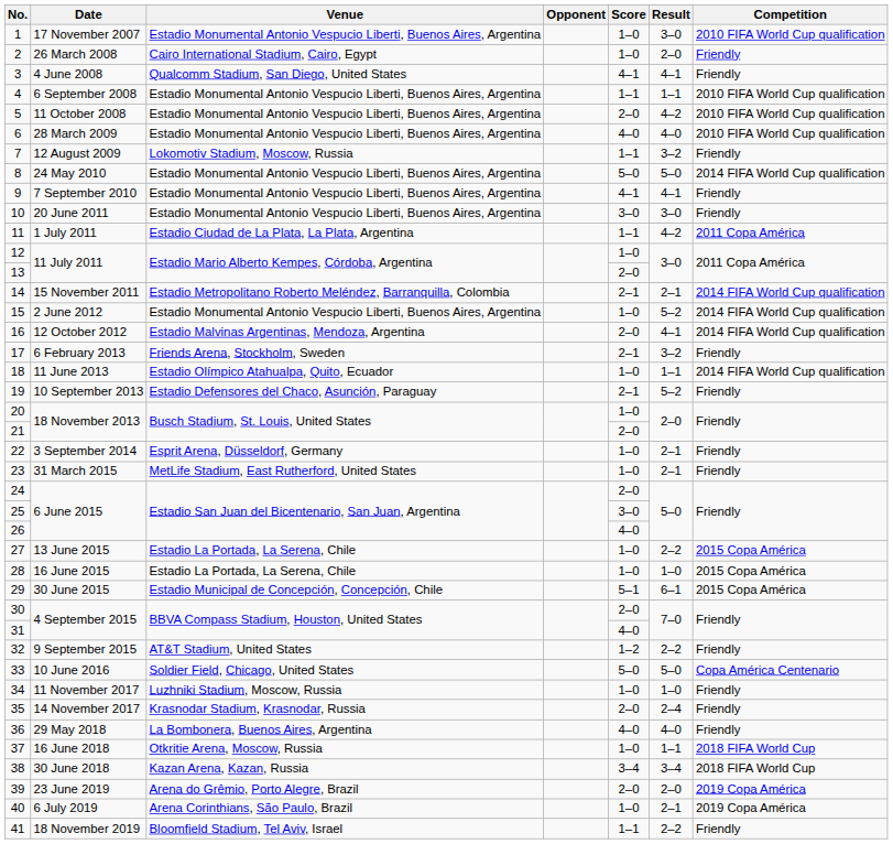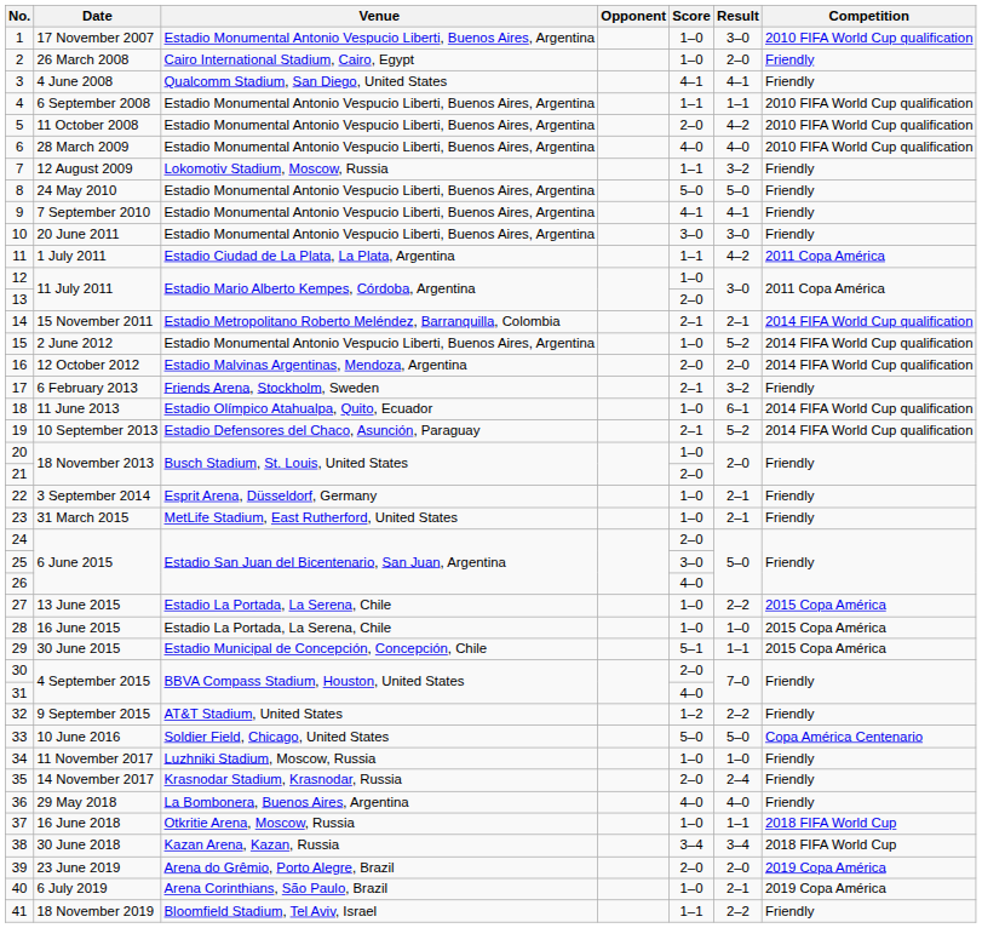 <table class="wikitable sortable">
 <tr>
 <th scope="col">No.</th>
 <th scope="col">Date</th>
 <th scope="col">Venue</th>
 <th scope="col">Opponent</th>
 <th scope="col">Score</th>
 <th scope="col">Result</th>
 <th scope="col">Competition</th>
 </tr>
 <tr>
 <td align="center">1</td>
 <td>17 November 2007</td>
 <td><a href='#'>Estadio Monumental Antonio Vespucio Liberti</a>, <a href='#'>Buenos Aires</a>, Argentina</td>
 <td></td>
 <td align="center">1–0</td>
 <td align="center">3–0</td>
 <td><a href='#'>2010 FIFA World Cup qualification</a></td>
 </tr>
 <tr>
 <td align="center">2</td>
 <td>26 March 2008</td>
 <td><a href='#'>Cairo International Stadium</a>, <a href='#'>Cairo</a>, Egypt</td>
 <td></td>
 <td align="center">1–0</td>
 <td align="center">2–0</td>
 <td><a href='#'>Friendly</a></td>
 </tr>
 <tr>
 <td align="center">3</td>
 <td>4 June 2008</td>
 <td><a href='#'>Qualcomm Stadium</a>, <a href='#'>San Diego</a>, United States</td>
 <td></td>
 <td align="center">4–1</td>
 <td align="center">4–1</td>
 <td>Friendly</td>
 </tr>
 <tr>
 <td align="center">4</td>
 <td>6 September 2008</td>
 <td>Estadio Monumental Antonio Vespucio Liberti, Buenos Aires, Argentina</td>
 <td></td>
 <td align="center">1–1</td>
 <td align="center">1–1</td>
 <td>2010 FIFA World Cup qualification</td>
 </tr>
 <tr>
 <td align="center">5</td>
 <td>11 October 2008</td>
 <td>Estadio Monumental Antonio Vespucio Liberti, Buenos Aires, Argentina</td>
 <td></td>
 <td align="center">2–0</td>
 <td align="center">4–2</td>
 <td>2010 FIFA World Cup qualification</td>
 </tr>
 <tr>
 <td align="center">6</td>
 <td>28 March 2009</td>
 <td>Estadio Monumental Antonio Vespucio Liberti, Buenos Aires, Argentina</td>
 <td></td>
 <td align="center">4–0</td>
 <td align="center">4–0</td>
 <td>2010 FIFA World Cup qualification</td>
 </tr>
 <tr>
 <td align="center">7</td>
 <td>12 August 2009</td>
 <td><a href='#'>Lokomotiv Stadium</a>, <a href='#'>Moscow</a>, Russia</td>
 <td></td>
 <td align="center">1–1</td>
 <td align="center">3–2</td>
 <td>Friendly</td>
 </tr>
 <tr>
 <td align="center">8</td>
 <td>24 May 2010</td>
 <td>Estadio Monumental Antonio Vespucio Liberti, Buenos Aires, Argentina</td>
 <td></td>
 <td align="center">5–0</td>
 <td align="center">5–0</td>
-<td>2014 FIFA World Cup qualification</td>
+<td>Friendly</td>
 </tr>
 <tr>
 <td align="center">9</td>
 <td>7 September 2010</td>
 <td>Estadio Monumental Antonio Vespucio Liberti, Buenos Aires, Argentina</td>
 <td></td>
 <td align="center">4–1</td>
 <td align="center">4–1</td>
 <td>Friendly</td>
 </tr>
 <tr>
 <td align="center">10</td>
 <td>20 June 2011</td>
 <td>Estadio Monumental Antonio Vespucio Liberti, Buenos Aires, Argentina</td>
 <td></td>
 <td align="center">3–0</td>
 <td align="center">3–0</td>
 <td>Friendly</td>
 </tr>
 <tr>
 <td align="center">11</td>
 <td>1 July 2011</td>
 <td><a href='#'>Estadio Ciudad de La Plata</a>, <a href='#'>La Plata</a>, Argentina</td>
 <td></td>
 <td align="center">1–1</td>
 <td align="center">4–2</td>
 <td><a href='#'>2011 Copa América</a></td>
 </tr>
 <tr>
 <td align="center">12</td>
 <td rowspan="2">11 July 2011</td>
 <td rowspan="2"><a href='#'>Estadio Mario Alberto Kempes</a>, <a href='#'>Córdoba</a>, Argentina</td>
 <td rowspan="2"></td>
 <td align="center">1–0</td>
 <td rowspan="2" align="center">3–0</td>
 <td rowspan="2">2011 Copa América</td>
 </tr>
 <tr>
 <td align="center">13</td>
 <td align="center">2–0</td>
 </tr>
 <tr>
 <td align="center">14</td>
 <td>15 November 2011</td>
 <td><a href='#'>Estadio Metropolitano Roberto Meléndez</a>, <a href='#'>Barranquilla</a>, Colombia</td>
 <td></td>
 <td align="center">2–1</td>
 <td align="center">2–1</td>
 <td><a href='#'>2014 FIFA World Cup qualification</a></td>
 </tr>
 <tr>
 <td align="center">15</td>
 <td>2 June 2012</td>
 <td>Estadio Monumental Antonio Vespucio Liberti, Buenos Aires, Argentina</td>
 <td></td>
 <td align="center">1–0</td>
 <td align="center">5–2</td>
 <td>2014 FIFA World Cup qualification</td>
 </tr>
 <tr>
 <td align="center">16</td>
 <td>12 October 2012</td>
 <td><a href='#'>Estadio Malvinas Argentinas</a>, <a href='#'>Mendoza</a>, Argentina</td>
 <td></td>
 <td align="center">2–0</td>
-<td align="center">4–1</td>
+<td align="center">2–0</td>
 <td>2014 FIFA World Cup qualification</td>
 </tr>
 <tr>
 <td align="center">17</td>
 <td>6 February 2013</td>
 <td><a href='#'>Friends Arena</a>, <a href='#'>Stockholm</a>, Sweden</td>
 <td></td>
 <td align="center">2–1</td>
 <td align="center">3–2</td>
 <td>Friendly</td>
 </tr>
 <tr>
 <td align="center">18</td>
 <td>11 June 2013</td>
 <td><a href='#'>Estadio Olímpico Atahualpa</a>, <a href='#'>Quito</a>, Ecuador</td>
 <td></td>
 <td align="center">1–0</td>
-<td align="center">1–1</td>
+<td align="center">6–1</td>
 <td>2014 FIFA World Cup qualification</td>
 </tr>
 <tr>
 <td align="center">19</td>
 <td>10 September 2013</td>
 <td><a href='#'>Estadio Defensores del Chaco</a>, <a href='#'>Asunción</a>, Paraguay</td>
 <td></td>
 <td align="center">2–1</td>
 <td align="center">5–2</td>
-<td>Friendly</td>
+<td>2014 FIFA World Cup qualification</td>
 </tr>
 <tr>
 <td align="center">20</td>
 <td rowspan="2">18 November 2013</td>
 <td rowspan="2"><a href='#'>Busch Stadium</a>, <a href='#'>St. Louis</a>, United States</td>
 <td rowspan="2"></td>
 <td align="center">1–0</td>
 <td rowspan="2" align="center">2–0</td>
 <td rowspan="2">Friendly</td>
 </tr>
 <tr>
 <td align="center">21</td>
 <td align="center">2–0</td>
 </tr>
 <tr>
 <td align="center">22</td>
 <td>3 September 2014</td>
 <td><a href='#'>Esprit Arena</a>, <a href='#'>Düsseldorf</a>, Germany</td>
 <td></td>
 <td align="center">1–0</td>
 <td align="center">2–1</td>
 <td>Friendly</td>
 </tr>
 <tr>
 <td align="center">23</td>
 <td>31 March 2015</td>
 <td><a href='#'>MetLife Stadium</a>, <a href='#'>East Rutherford</a>, United States</td>
 <td></td>
 <td align="center">1–0</td>
 <td align="center">2–1</td>
 <td>Friendly</td>
 </tr>
 <tr>
 <td align="center">24</td>
 <td rowspan="3">6 June 2015</td>
 <td rowspan="3"><a href='#'>Estadio San Juan del Bicentenario</a>, <a href='#'>San Juan</a>, Argentina</td>
 <td rowspan="3"></td>
 <td align="center">2–0</td>
 <td rowspan=3 align="center">5–0</td>
 <td rowspan="3">Friendly</td>
 </tr>
 <tr>
 <td align="center">25</td>
 <td align="center">3–0</td>
 </tr>
 <tr>
 <td align="center">26</td>
 <td align="center">4–0</td>
 </tr>
 <tr>
 <td align="center">27</td>
 <td>13 June 2015</td>
 <td><a href='#'>Estadio La Portada</a>, <a href='#'>La Serena</a>, Chile</td>
 <td></td>
 <td align="center">1–0</td>
 <td align="center">2–2</td>
 <td><a href='#'>2015 Copa América</a></td>
 </tr>
 <tr>
 <td align="center">28</td>
 <td>16 June 2015</td>
 <td>Estadio La Portada, La Serena, Chile</td>
 <td></td>
 <td align="center">1–0</td>
 <td align="center">1–0</td>
 <td>2015 Copa América</td>
 </tr>
 <tr>
 <td align="center">29</td>
 <td>30 June 2015</td>
 <td><a href='#'>Estadio Municipal de Concepción</a>, <a href='#'>Concepción</a>, Chile</td>
 <td></td>
 <td align="center">5–1</td>
-<td align="center">6–1</td>
+<td align="center">1–1</td>
 <td>2015 Copa América</td>
 </tr>
 <tr>
 <td align="center">30</td>
 <td rowspan="2">4 September 2015</td>
 <td rowspan="2"><a href='#'>BBVA Compass Stadium</a>, <a href='#'>Houston</a>, United States</td>
 <td rowspan="2"></td>
 <td align="center">2–0</td>
 <td rowspan="2" align="center">7–0</td>
 <td rowspan="2">Friendly</td>
 </tr>
 <tr>
 <td align="center">31</td>
 <td align="center">4–0</td>
 </tr>
 <tr>
 <td align="center">32</td>
 <td>9 September 2015</td>
 <td><a href='#'>AT&T Stadium</a>, United States</td>
 <td></td>
 <td align="center">1–2</td>
 <td align="center">2–2</td>
 <td>Friendly</td>
 </tr>
 <tr>
 <td align="center">33</td>
 <td>10 June 2016</td>
 <td><a href='#'>Soldier Field</a>, <a href='#'>Chicago</a>, United States</td>
 <td></td>
 <td align="center">5–0</td>
 <td align="center">5–0</td>
 <td><a href='#'>Copa América Centenario</a></td>
 </tr>
 <tr>
 <td align="center">34</td>
 <td>11 November 2017</td>
 <td><a href='#'>Luzhniki Stadium</a>, Moscow, Russia</td>
 <td></td>
 <td align="center">1–0</td>
 <td align="center">1–0</td>
 <td>Friendly</td>
 </tr>
 <tr>
 <td align="center">35</td>
 <td>14 November 2017</td>
 <td><a href='#'>Krasnodar Stadium</a>, <a href='#'>Krasnodar</a>, Russia</td>
 <td></td>
 <td align="center">2–0</td>
 <td align="center">2–4</td>
 <td>Friendly</td>
 </tr>
 <tr>
 <td align="center">36</td>
 <td>29 May 2018</td>
 <td><a href='#'>La Bombonera</a>, <a href='#'>Buenos Aires</a>, Argentina</td>
 <td></td>
 <td align="center">4–0</td>
 <td align="center">4–0</td>
 <td>Friendly</td>
 </tr>
 <tr>
 <td align="center">37</td>
 <td>16 June 2018</td>
 <td><a href='#'>Otkritie Arena</a>, <a href='#'>Moscow</a>, Russia</td>
 <td></td>
 <td align="center">1–0</td>
 <td align="center">1–1</td>
 <td><a href='#'>2018 FIFA World Cup</a></td>
 </tr>
 <tr>
 <td align="center">38</td>
 <td>30 June 2018</td>
 <td><a href='#'>Kazan Arena</a>, <a href='#'>Kazan</a>, Russia</td>
 <td></td>
 <td align="center">3–4</td>
 <td align="center">3–4</td>
 <td>2018 FIFA World Cup</td>
 </tr>
 <tr>
 <td align="center">39</td>
 <td>23 June 2019</td>
 <td><a href='#'>Arena do Grêmio</a>, <a href='#'>Porto Alegre</a>, Brazil</td>
 <td></td>
 <td align="center">2–0</td>
 <td align="center">2–0</td>
 <td><a href='#'>2019 Copa América</a></td>
 </tr>
 <tr>
 <td align="center">40</td>
 <td>6 July 2019</td>
 <td><a href='#'>Arena Corinthians</a>, <a href='#'>São Paulo</a>, Brazil</td>
 <td></td>
 <td align="center">1–0</td>
 <td align="center">2–1</td>
 <td>2019 Copa América</td>
 </tr>
 <tr>
 <td align="center">41</td>
 <td>18 November 2019</td>
 <td><a href='#'>Bloomfield Stadium</a>, <a href='#'>Tel Aviv</a>, Israel</td>
 <td></td>
 <td align="center">1–1</td>
 <td align="center">2–2</td>
 <td>Friendly</td>
 </tr>
 </table>
